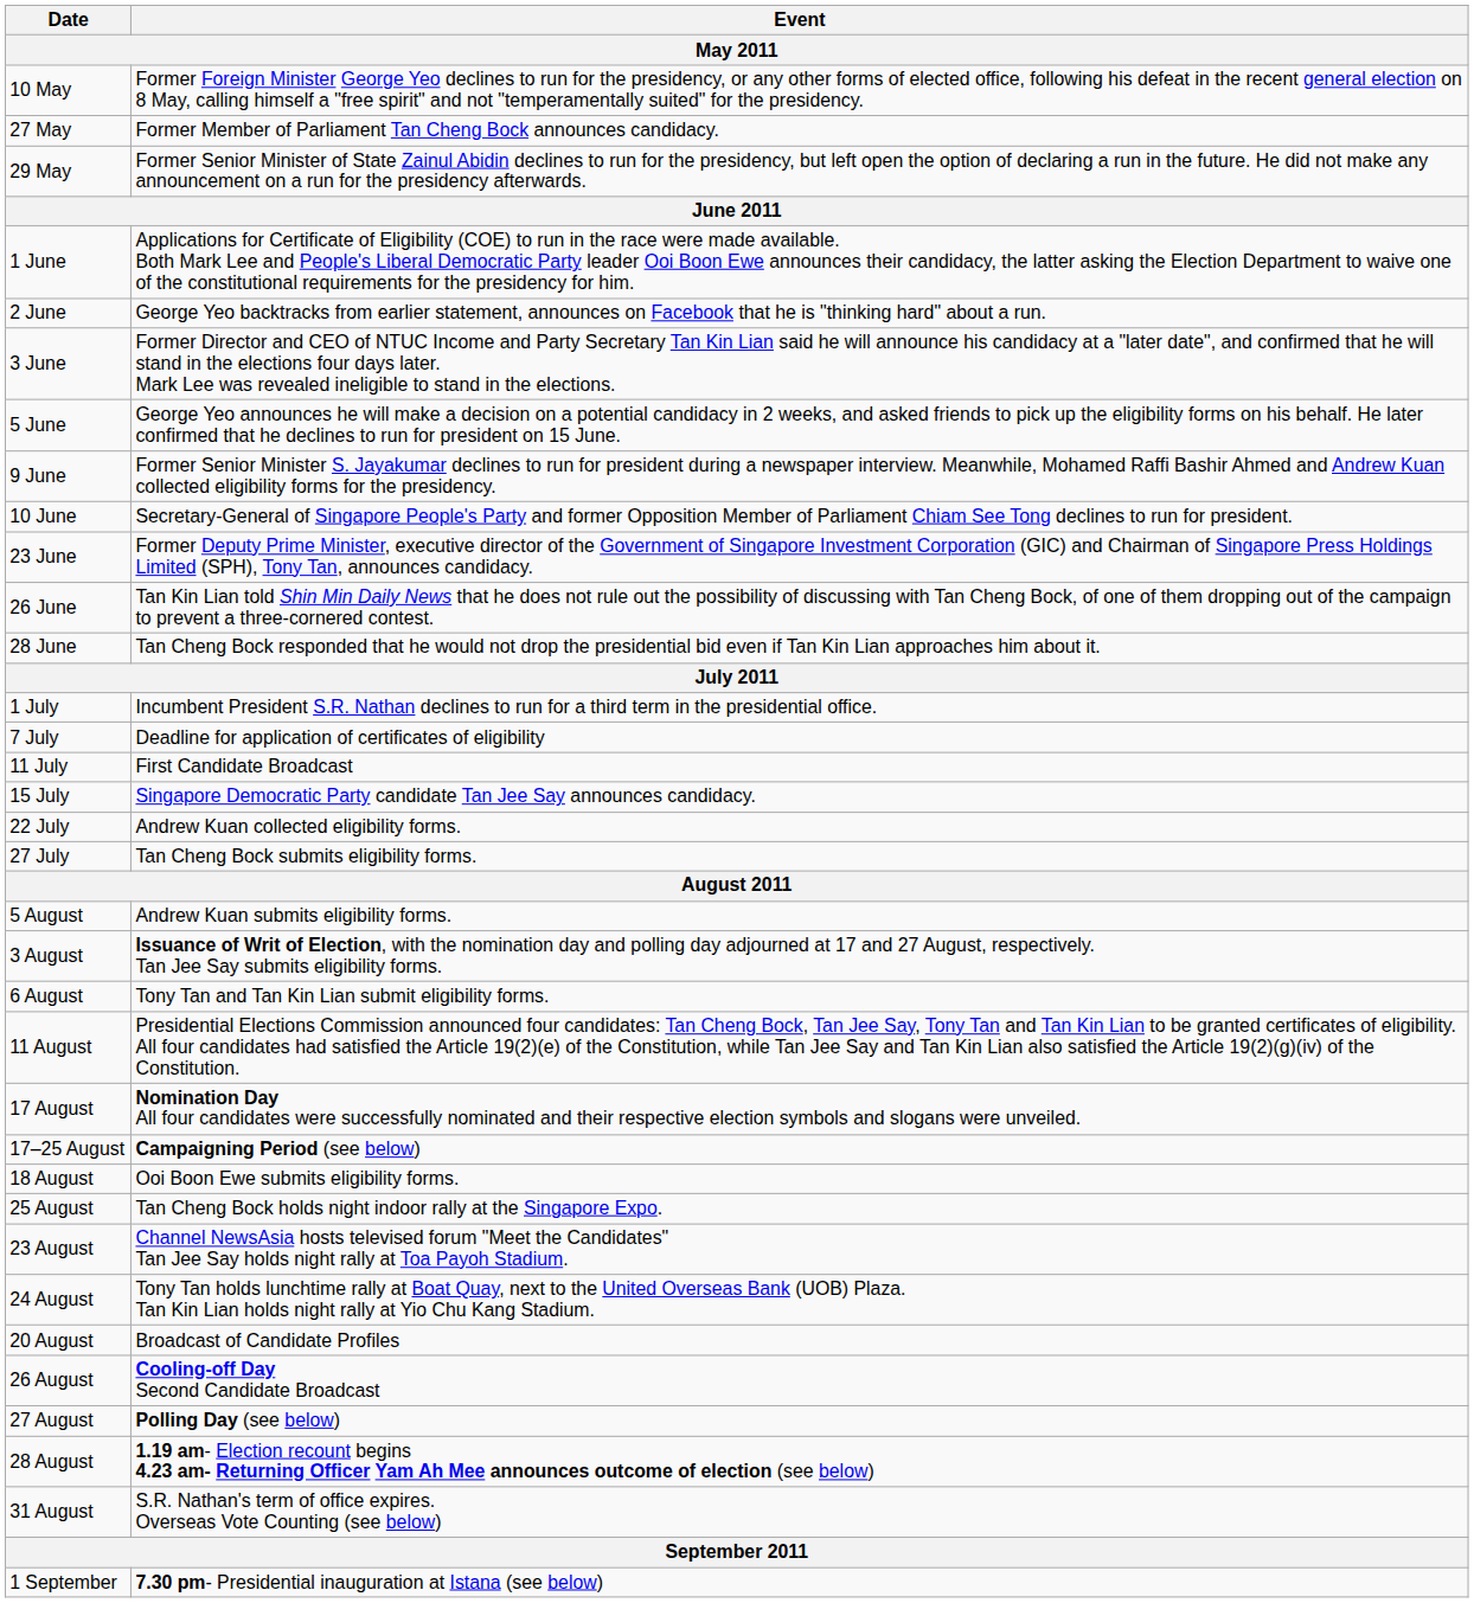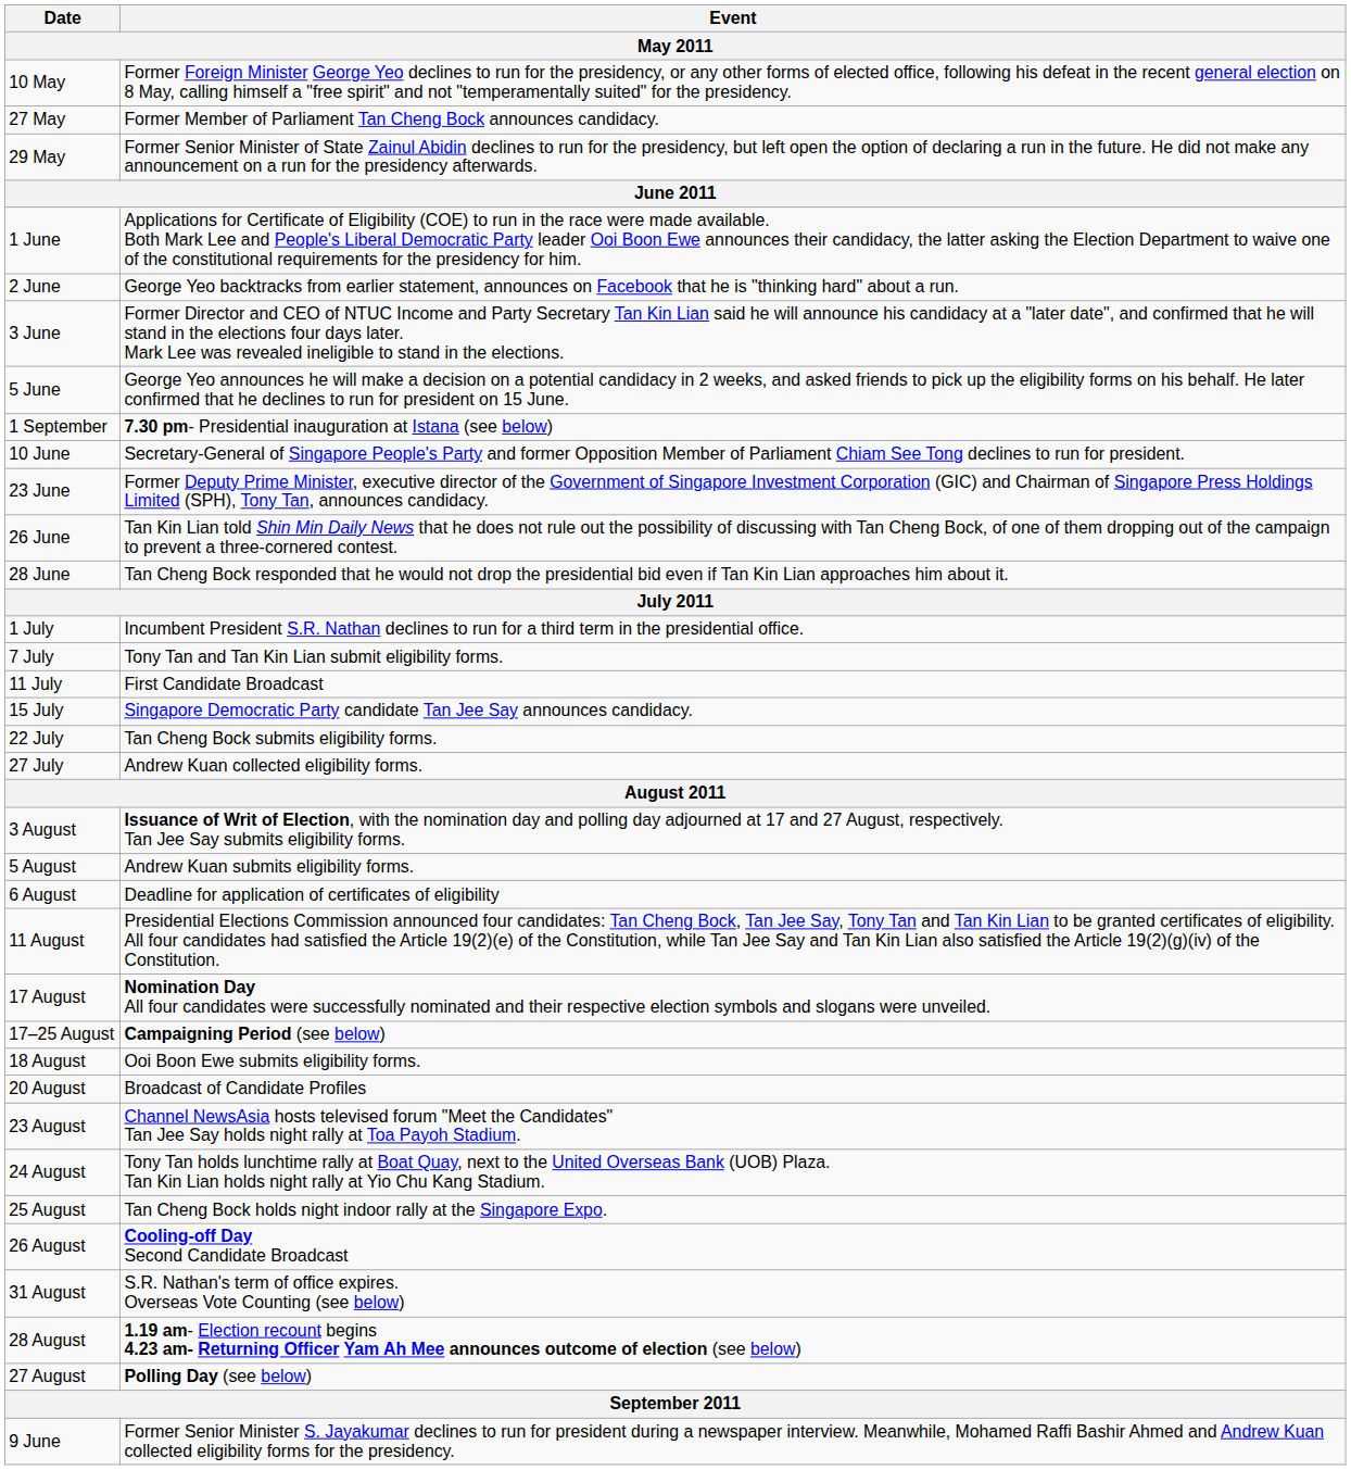 <table class="wikitable">
 <tr>
 <th style="width:100px;">Date</th>
 <th>Event</th>
 </tr>
 <tr>
 <th colspan="2">May 2011</th>
 </tr>
 <tr>
 <td>10 May</td>
 <td>Former <a href='#'>Foreign Minister</a> <a href='#'>George Yeo</a> declines to run for the presidency, or any other forms of elected office, following his defeat in the recent <a href='#'>general election</a> on 8 May, calling himself a "free spirit" and not "temperamentally suited" for the presidency.</td>
 </tr>
 <tr>
 <td>27 May</td>
 <td>Former Member of Parliament <a href='#'>Tan Cheng Bock</a> announces candidacy.</td>
 </tr>
 <tr>
 <td>29 May</td>
 <td>Former Senior Minister of State <a href='#'>Zainul Abidin</a> declines to run for the presidency, but left open the option of declaring a run in the future. He did not make any announcement on a run for the presidency afterwards.</td>
 </tr>
 <tr>
 <th colspan="2">June 2011</th>
 </tr>
 <tr>
 <td>1 June</td>
 <td>Applications for Certificate of Eligibility (COE) to run in the race were made available.<br>Both Mark Lee and <a href='#'>People's Liberal Democratic Party</a> leader <a href='#'>Ooi Boon Ewe</a> announces their candidacy, the latter asking the Election Department to waive one of the constitutional requirements for the presidency for him.</td>
 </tr>
 <tr>
 <td>2 June</td>
 <td>George Yeo backtracks from earlier statement, announces on <a href='#'>Facebook</a> that he is "thinking hard" about a run.</td>
 </tr>
 <tr>
 <td>3 June</td>
 <td>Former Director and CEO of NTUC Income and Party Secretary <a href='#'>Tan Kin Lian</a> said he will announce his candidacy at a "later date", and confirmed that he will stand in the elections four days later. <br>Mark Lee was revealed ineligible to stand in the elections.</td>
 </tr>
 <tr>
 <td>5 June</td>
 <td>George Yeo announces he will make a decision on a potential candidacy in 2 weeks, and asked friends to pick up the eligibility forms on his behalf. He later confirmed that he declines to run for president on 15 June.</td>
 </tr>
 <tr>
-<td>9 June</td>
-<td>Former Senior Minister <a href='#'>S. Jayakumar</a> declines to run for president during a newspaper interview. Meanwhile, Mohamed Raffi Bashir Ahmed and <a href='#'>Andrew Kuan</a> collected eligibility forms for the presidency.</td>
+<td>1 September</td>
+<td><strong>7.30 pm</strong>- Presidential inauguration at <a href='#'>Istana</a> (see <a href='#'>below</a>)</td>
 </tr>
 <tr>
 <td>10 June</td>
 <td>Secretary-General of <a href='#'>Singapore People's Party</a> and former Opposition Member of Parliament <a href='#'>Chiam See Tong</a> declines to run for president.</td>
 </tr>
 <tr>
 <td>23 June</td>
 <td>Former <a href='#'>Deputy Prime Minister</a>, executive director of the <a href='#'>Government of Singapore Investment Corporation</a> (GIC) and Chairman of <a href='#'>Singapore Press Holdings Limited</a> (SPH), <a href='#'>Tony Tan</a>, announces candidacy.</td>
 </tr>
 <tr>
 <td>26 June</td>
 <td>Tan Kin Lian told <em><a href='#'>Shin Min Daily News</a></em> that he does not rule out the possibility of discussing with Tan Cheng Bock, of one of them dropping out of the campaign to prevent a three-cornered contest.</td>
 </tr>
 <tr>
 <td>28 June</td>
 <td>Tan Cheng Bock responded that he would not drop the presidential bid even if Tan Kin Lian approaches him about it.</td>
 </tr>
 <tr>
 <th colspan="2">July 2011</th>
 </tr>
 <tr>
 <td>1 July</td>
 <td>Incumbent President <a href='#'>S.R. Nathan</a> declines to run for a third term in the presidential office.</td>
 </tr>
 <tr>
 <td>7 July</td>
-<td>Deadline for application of certificates of eligibility</td>
+<td>Tony Tan and Tan Kin Lian submit eligibility forms.</td>
 </tr>
 <tr>
 <td>11 July</td>
 <td>First Candidate Broadcast</td>
 </tr>
 <tr>
 <td>15 July</td>
 <td><a href='#'>Singapore Democratic Party</a> candidate <a href='#'>Tan Jee Say</a> announces candidacy.</td>
 </tr>
 <tr>
 <td>22 July</td>
+<td>Tan Cheng Bock submits eligibility forms.</td>
+</tr>
+<tr>
+<td>27 July</td>
 <td>Andrew Kuan collected eligibility forms.</td>
 </tr>
 <tr>
-<td>27 July</td>
-<td>Tan Cheng Bock submits eligibility forms.</td>
+<th colspan="2">August 2011</th>
 </tr>
 <tr>
-<th colspan="2">August 2011</th>
+<td>3 August</td>
+<td><strong>Issuance of Writ of Election</strong>, with the nomination day and polling day adjourned at 17 and 27 August, respectively.<br>Tan Jee Say submits eligibility forms.</td>
 </tr>
 <tr>
 <td>5 August</td>
 <td>Andrew Kuan submits eligibility forms.</td>
 </tr>
 <tr>
-<td>3 August</td>
-<td><strong>Issuance of Writ of Election</strong>, with the nomination day and polling day adjourned at 17 and 27 August, respectively.<br>Tan Jee Say submits eligibility forms.</td>
-</tr>
-<tr>
 <td>6 August</td>
-<td>Tony Tan and Tan Kin Lian submit eligibility forms.</td>
+<td>Deadline for application of certificates of eligibility</td>
 </tr>
 <tr>
 <td>11 August</td>
 <td>Presidential Elections Commission announced four candidates: <a href='#'>Tan Cheng Bock</a>, <a href='#'>Tan Jee Say</a>, <a href='#'>Tony Tan</a> and <a href='#'>Tan Kin Lian</a> to be granted certificates of eligibility. All four candidates had satisfied the Article 19(2)(e) of the Constitution, while Tan Jee Say and Tan Kin Lian also satisfied the Article 19(2)(g)(iv) of the Constitution.</td>
 </tr>
 <tr>
 <td>17 August</td>
 <td><strong>Nomination Day</strong><br> All four candidates were successfully nominated and their respective election symbols and slogans were unveiled.</td>
 </tr>
 <tr>
 <td>17–25 August</td>
 <td><strong>Campaigning Period</strong> (see <a href='#'>below</a>)</td>
 </tr>
 <tr>
 <td>18 August</td>
 <td>Ooi Boon Ewe submits eligibility forms.</td>
 </tr>
 <tr>
-<td>25 August</td>
-<td>Tan Cheng Bock holds night indoor rally at the <a href='#'>Singapore Expo</a>.</td>
+<td>20 August</td>
+<td>Broadcast of Candidate Profiles</td>
 </tr>
 <tr>
 <td>23 August</td>
 <td><a href='#'>Channel NewsAsia</a> hosts televised forum "Meet the Candidates"<br>Tan Jee Say holds night rally at <a href='#'>Toa Payoh Stadium</a>.</td>
 </tr>
 <tr>
 <td>24 August</td>
 <td>Tony Tan holds lunchtime rally at <a href='#'>Boat Quay</a>, next to the <a href='#'>United Overseas Bank</a> (UOB) Plaza.<br>Tan Kin Lian holds night rally at Yio Chu Kang Stadium.</td>
 </tr>
 <tr>
-<td>20 August</td>
-<td>Broadcast of Candidate Profiles</td>
+<td>25 August</td>
+<td>Tan Cheng Bock holds night indoor rally at the <a href='#'>Singapore Expo</a>.</td>
 </tr>
 <tr>
 <td>26 August</td>
 <td><strong><a href='#'>Cooling-off Day</a></strong><br>Second Candidate Broadcast</td>
 </tr>
 <tr>
-<td>27 August</td>
-<td><strong>Polling Day</strong> (see <a href='#'>below</a>)</td>
+<td>31 August</td>
+<td>S.R. Nathan's term of office expires.<br>Overseas Vote Counting (see <a href='#'>below</a>)</td>
 </tr>
 <tr>
 <td>28 August</td>
 <td><strong>1.19 am</strong>- <a href='#'>Election recount</a> begins<br><strong>4.23 am- <a href='#'>Returning Officer</a> <a href='#'>Yam Ah Mee</a> announces outcome of election</strong> (see <a href='#'>below</a>)</td>
 </tr>
 <tr>
-<td>31 August</td>
-<td>S.R. Nathan's term of office expires.<br>Overseas Vote Counting (see <a href='#'>below</a>)</td>
+<td>27 August</td>
+<td><strong>Polling Day</strong> (see <a href='#'>below</a>)</td>
 </tr>
 <tr>
 <th colspan="2">September 2011</th>
 </tr>
 <tr>
-<td>1 September</td>
-<td><strong>7.30 pm</strong>- Presidential inauguration at <a href='#'>Istana</a> (see <a href='#'>below</a>)</td>
+<td>9 June</td>
+<td>Former Senior Minister <a href='#'>S. Jayakumar</a> declines to run for president during a newspaper interview. Meanwhile, Mohamed Raffi Bashir Ahmed and <a href='#'>Andrew Kuan</a> collected eligibility forms for the presidency.</td>
 </tr>
 </table>
